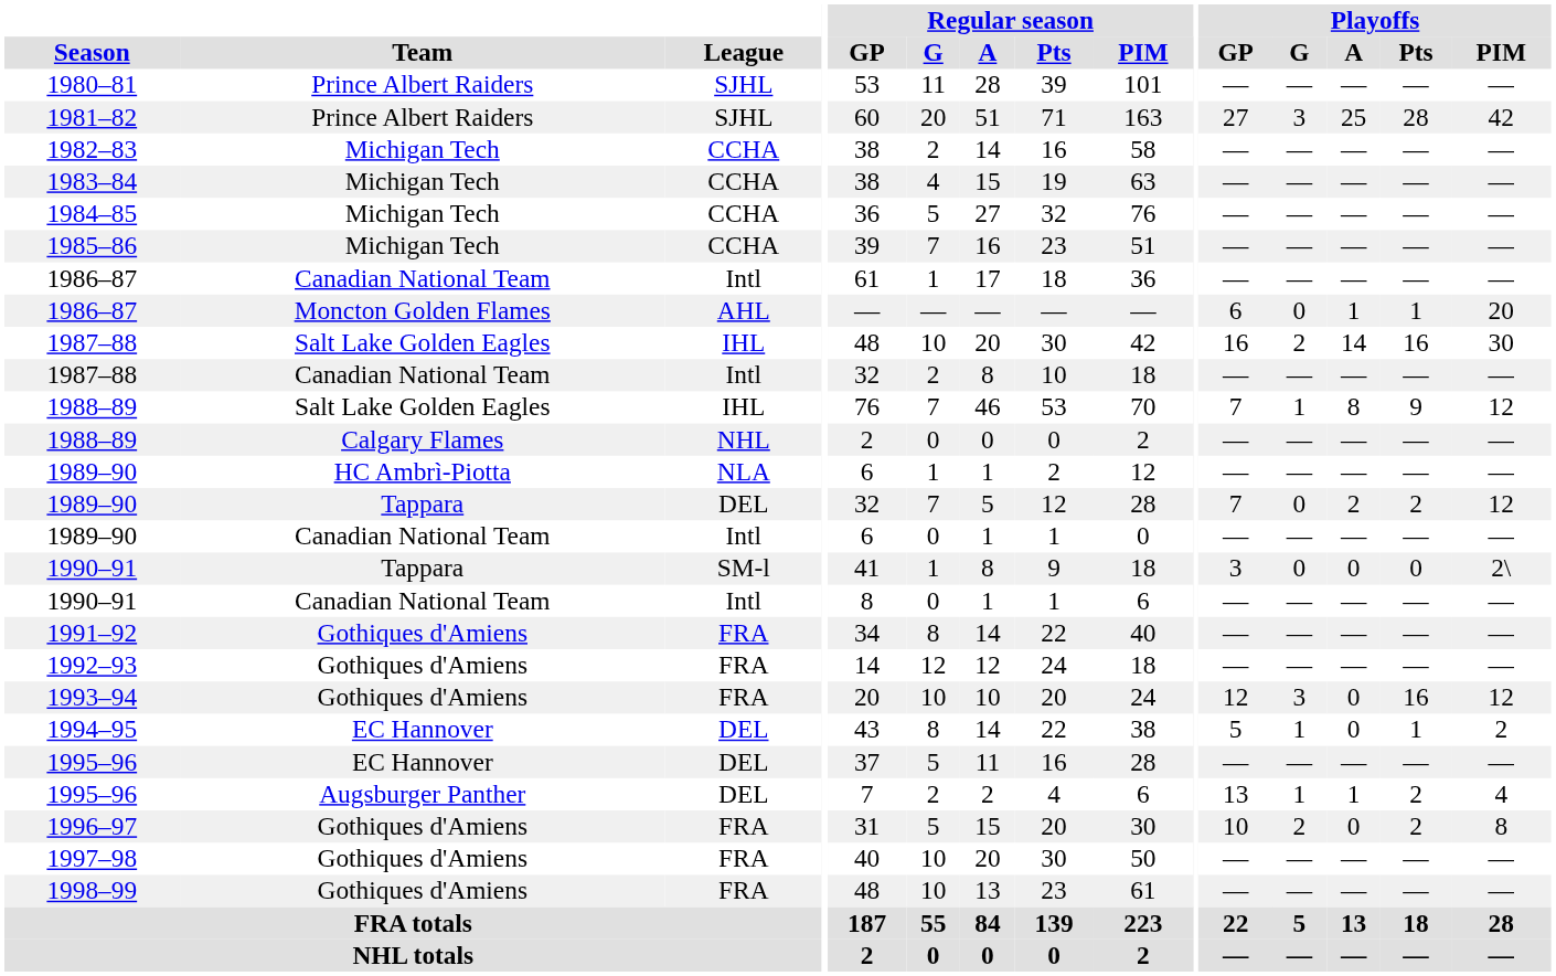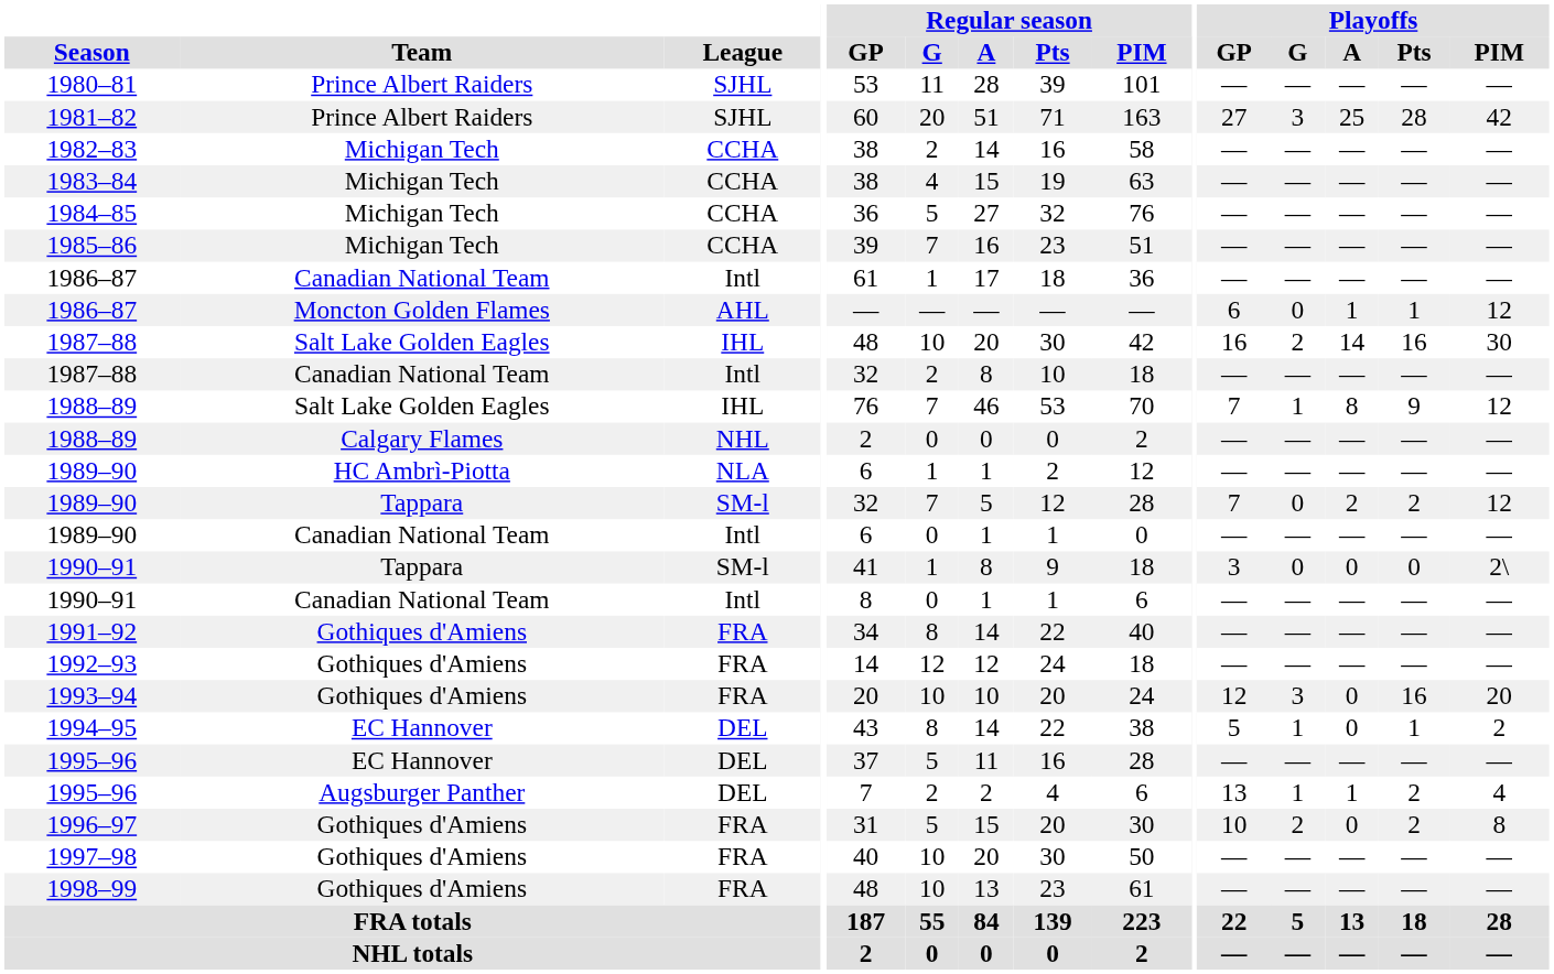 <table border="0" cellpadding="1" cellspacing="0" style="text-align:center; width:60em">
 <tr bgcolor="#e0e0e0">
 <th colspan="3" bgcolor="#ffffff"></th>
 <th rowspan="100" bgcolor="#ffffff"></th>
 <th colspan="5"><a href='#'>Regular season</a></th>
 <th rowspan="100" bgcolor="#ffffff"></th>
 <th colspan="5"><a href='#'>Playoffs</a></th>
 </tr>
 <tr bgcolor="#e0e0e0">
 <th><a href='#'>Season</a></th>
 <th>Team</th>
 <th>League</th>
 <th>GP</th>
 <th><a href='#'>G</a></th>
 <th><a href='#'>A</a></th>
 <th><a href='#'>Pts</a></th>
 <th><a href='#'>PIM</a></th>
 <th>GP</th>
 <th>G</th>
 <th>A</th>
 <th>Pts</th>
 <th>PIM</th>
 </tr>
 <tr>
 <td><a href='#'>1980–81</a></td>
 <td><a href='#'>Prince Albert Raiders</a></td>
 <td><a href='#'>SJHL</a></td>
 <td>53</td>
 <td>11</td>
 <td>28</td>
 <td>39</td>
 <td>101</td>
 <td>—</td>
 <td>—</td>
 <td>—</td>
 <td>—</td>
 <td>—</td>
 </tr>
 <tr bgcolor="#f0f0f0">
 <td><a href='#'>1981–82</a></td>
 <td>Prince Albert Raiders</td>
 <td>SJHL</td>
 <td>60</td>
 <td>20</td>
 <td>51</td>
 <td>71</td>
 <td>163</td>
 <td>27</td>
 <td>3</td>
 <td>25</td>
 <td>28</td>
 <td>42</td>
 </tr>
 <tr>
 <td><a href='#'>1982–83</a></td>
 <td><a href='#'>Michigan Tech</a></td>
 <td><a href='#'>CCHA</a></td>
 <td>38</td>
 <td>2</td>
 <td>14</td>
 <td>16</td>
 <td>58</td>
 <td>—</td>
 <td>—</td>
 <td>—</td>
 <td>—</td>
 <td>—</td>
 </tr>
 <tr bgcolor="#f0f0f0">
 <td><a href='#'>1983–84</a></td>
 <td>Michigan Tech</td>
 <td>CCHA</td>
 <td>38</td>
 <td>4</td>
 <td>15</td>
 <td>19</td>
 <td>63</td>
 <td>—</td>
 <td>—</td>
 <td>—</td>
 <td>—</td>
 <td>—</td>
 </tr>
 <tr>
 <td><a href='#'>1984–85</a></td>
 <td>Michigan Tech</td>
 <td>CCHA</td>
 <td>36</td>
 <td>5</td>
 <td>27</td>
 <td>32</td>
 <td>76</td>
 <td>—</td>
 <td>—</td>
 <td>—</td>
 <td>—</td>
 <td>—</td>
 </tr>
 <tr bgcolor="#f0f0f0">
 <td><a href='#'>1985–86</a></td>
 <td>Michigan Tech</td>
 <td>CCHA</td>
 <td>39</td>
 <td>7</td>
 <td>16</td>
 <td>23</td>
 <td>51</td>
 <td>—</td>
 <td>—</td>
 <td>—</td>
 <td>—</td>
 <td>—</td>
 </tr>
 <tr>
 <td>1986–87</td>
 <td><a href='#'>Canadian National Team</a></td>
 <td>Intl</td>
 <td>61</td>
 <td>1</td>
 <td>17</td>
 <td>18</td>
 <td>36</td>
 <td>—</td>
 <td>—</td>
 <td>—</td>
 <td>—</td>
 <td>—</td>
 </tr>
 <tr bgcolor="#f0f0f0">
 <td><a href='#'>1986–87</a></td>
 <td><a href='#'>Moncton Golden Flames</a></td>
 <td><a href='#'>AHL</a></td>
 <td>—</td>
 <td>—</td>
 <td>—</td>
 <td>—</td>
 <td>—</td>
 <td>6</td>
 <td>0</td>
 <td>1</td>
 <td>1</td>
-<td>20</td>
+<td>12</td>
 </tr>
 <tr>
 <td><a href='#'>1987–88</a></td>
 <td><a href='#'>Salt Lake Golden Eagles</a></td>
 <td><a href='#'>IHL</a></td>
 <td>48</td>
 <td>10</td>
 <td>20</td>
 <td>30</td>
 <td>42</td>
 <td>16</td>
 <td>2</td>
 <td>14</td>
 <td>16</td>
 <td>30</td>
 </tr>
 <tr bgcolor="#f0f0f0">
 <td>1987–88</td>
 <td>Canadian National Team</td>
 <td>Intl</td>
 <td>32</td>
 <td>2</td>
 <td>8</td>
 <td>10</td>
 <td>18</td>
 <td>—</td>
 <td>—</td>
 <td>—</td>
 <td>—</td>
 <td>—</td>
 </tr>
 <tr>
 <td><a href='#'>1988–89</a></td>
 <td>Salt Lake Golden Eagles</td>
 <td>IHL</td>
 <td>76</td>
 <td>7</td>
 <td>46</td>
 <td>53</td>
 <td>70</td>
 <td>7</td>
 <td>1</td>
 <td>8</td>
 <td>9</td>
 <td>12</td>
 </tr>
 <tr bgcolor="#f0f0f0">
 <td><a href='#'>1988–89</a></td>
 <td><a href='#'>Calgary Flames</a></td>
 <td><a href='#'>NHL</a></td>
 <td>2</td>
 <td>0</td>
 <td>0</td>
 <td>0</td>
 <td>2</td>
 <td>—</td>
 <td>—</td>
 <td>—</td>
 <td>—</td>
 <td>—</td>
 </tr>
 <tr>
 <td><a href='#'>1989–90</a></td>
 <td><a href='#'>HC Ambrì-Piotta</a></td>
 <td><a href='#'>NLA</a></td>
 <td>6</td>
 <td>1</td>
 <td>1</td>
 <td>2</td>
 <td>12</td>
 <td>—</td>
 <td>—</td>
 <td>—</td>
 <td>—</td>
 <td>—</td>
 </tr>
 <tr bgcolor="#f0f0f0">
 <td><a href='#'>1989–90</a></td>
 <td><a href='#'>Tappara</a></td>
-<td>DEL</td>
+<td><a href='#'>SM-l</a></td>
 <td>32</td>
 <td>7</td>
 <td>5</td>
 <td>12</td>
 <td>28</td>
 <td>7</td>
 <td>0</td>
 <td>2</td>
 <td>2</td>
 <td>12</td>
 </tr>
 <tr>
 <td>1989–90</td>
 <td>Canadian National Team</td>
 <td>Intl</td>
 <td>6</td>
 <td>0</td>
 <td>1</td>
 <td>1</td>
 <td>0</td>
 <td>—</td>
 <td>—</td>
 <td>—</td>
 <td>—</td>
 <td>—</td>
 </tr>
 <tr bgcolor="#f0f0f0">
 <td><a href='#'>1990–91</a></td>
 <td>Tappara</td>
 <td>SM-l</td>
 <td>41</td>
 <td>1</td>
 <td>8</td>
 <td>9</td>
 <td>18</td>
 <td>3</td>
 <td>0</td>
 <td>0</td>
 <td>0</td>
 <td>2\</td>
 </tr>
 <tr>
 <td>1990–91</td>
 <td>Canadian National Team</td>
 <td>Intl</td>
 <td>8</td>
 <td>0</td>
 <td>1</td>
 <td>1</td>
 <td>6</td>
 <td>—</td>
 <td>—</td>
 <td>—</td>
 <td>—</td>
 <td>—</td>
 </tr>
 <tr bgcolor="#f0f0f0">
 <td><a href='#'>1991–92</a></td>
 <td><a href='#'>Gothiques d'Amiens</a></td>
 <td><a href='#'>FRA</a></td>
 <td>34</td>
 <td>8</td>
 <td>14</td>
 <td>22</td>
 <td>40</td>
 <td>—</td>
 <td>—</td>
 <td>—</td>
 <td>—</td>
 <td>—</td>
 </tr>
 <tr>
 <td><a href='#'>1992–93</a></td>
 <td>Gothiques d'Amiens</td>
 <td>FRA</td>
 <td>14</td>
 <td>12</td>
 <td>12</td>
 <td>24</td>
 <td>18</td>
 <td>—</td>
 <td>—</td>
 <td>—</td>
 <td>—</td>
 <td>—</td>
 </tr>
 <tr bgcolor="#f0f0f0">
 <td><a href='#'>1993–94</a></td>
 <td>Gothiques d'Amiens</td>
 <td>FRA</td>
 <td>20</td>
 <td>10</td>
 <td>10</td>
 <td>20</td>
 <td>24</td>
 <td>12</td>
 <td>3</td>
 <td>0</td>
 <td>16</td>
-<td>12</td>
+<td>20</td>
 </tr>
 <tr>
 <td><a href='#'>1994–95</a></td>
 <td><a href='#'>EC Hannover</a></td>
 <td><a href='#'>DEL</a></td>
 <td>43</td>
 <td>8</td>
 <td>14</td>
 <td>22</td>
 <td>38</td>
 <td>5</td>
 <td>1</td>
 <td>0</td>
 <td>1</td>
 <td>2</td>
 </tr>
 <tr bgcolor="#f0f0f0">
 <td><a href='#'>1995–96</a></td>
 <td>EC Hannover</td>
 <td>DEL</td>
 <td>37</td>
 <td>5</td>
 <td>11</td>
 <td>16</td>
 <td>28</td>
 <td>—</td>
 <td>—</td>
 <td>—</td>
 <td>—</td>
 <td>—</td>
 </tr>
 <tr>
 <td><a href='#'>1995–96</a></td>
 <td><a href='#'>Augsburger Panther</a></td>
 <td>DEL</td>
 <td>7</td>
 <td>2</td>
 <td>2</td>
 <td>4</td>
 <td>6</td>
 <td>13</td>
 <td>1</td>
 <td>1</td>
 <td>2</td>
 <td>4</td>
 </tr>
 <tr bgcolor="#f0f0f0">
 <td><a href='#'>1996–97</a></td>
 <td>Gothiques d'Amiens</td>
 <td>FRA</td>
 <td>31</td>
 <td>5</td>
 <td>15</td>
 <td>20</td>
 <td>30</td>
 <td>10</td>
 <td>2</td>
 <td>0</td>
 <td>2</td>
 <td>8</td>
 </tr>
 <tr>
 <td><a href='#'>1997–98</a></td>
 <td>Gothiques d'Amiens</td>
 <td>FRA</td>
 <td>40</td>
 <td>10</td>
 <td>20</td>
 <td>30</td>
 <td>50</td>
 <td>—</td>
 <td>—</td>
 <td>—</td>
 <td>—</td>
 <td>—</td>
 </tr>
 <tr bgcolor="#f0f0f0">
 <td><a href='#'>1998–99</a></td>
 <td>Gothiques d'Amiens</td>
 <td>FRA</td>
 <td>48</td>
 <td>10</td>
 <td>13</td>
 <td>23</td>
 <td>61</td>
 <td>—</td>
 <td>—</td>
 <td>—</td>
 <td>—</td>
 <td>—</td>
 </tr>
 <tr bgcolor="#e0e0e0">
 <th colspan="3">FRA totals</th>
 <th>187</th>
 <th>55</th>
 <th>84</th>
 <th>139</th>
 <th>223</th>
 <th>22</th>
 <th>5</th>
 <th>13</th>
 <th>18</th>
 <th>28</th>
 </tr>
 <tr bgcolor="#e0e0e0">
 <th colspan="3">NHL totals</th>
 <th>2</th>
 <th>0</th>
 <th>0</th>
 <th>0</th>
 <th>2</th>
 <th>—</th>
 <th>—</th>
 <th>—</th>
 <th>—</th>
 <th>—</th>
 </tr>
 </table>
